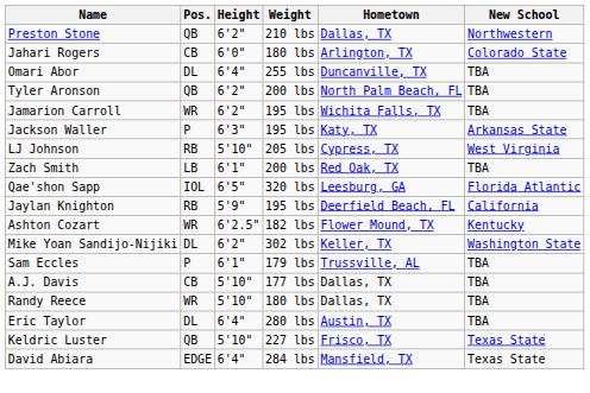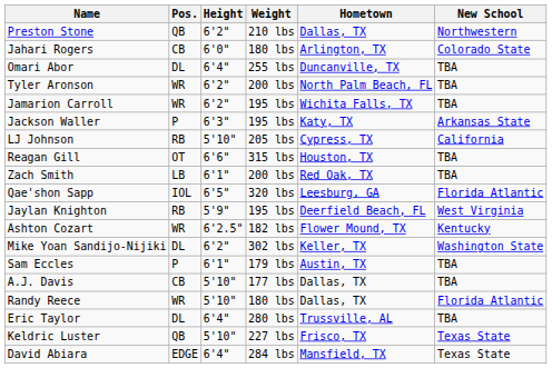 <table class="wikitable sortable">
 <tr>
 <th>Name</th>
 <th>Pos.</th>
 <th>Height</th>
 <th>Weight</th>
 <th>Hometown</th>
 <th class="unsortable">New School</th>
 </tr>
 <tr>
 <td><a href='#'>Preston Stone</a></td>
 <td>QB</td>
 <td>6'2"</td>
 <td>210 lbs</td>
 <td><a href='#'>Dallas, TX</a></td>
 <td><a href='#'>Northwestern</a></td>
 </tr>
 <tr>
 <td>Jahari Rogers</td>
 <td>CB</td>
 <td>6'0"</td>
 <td>180 lbs</td>
 <td><a href='#'>Arlington, TX</a></td>
 <td><a href='#'>Colorado State</a></td>
 </tr>
 <tr>
 <td>Omari Abor</td>
 <td>DL</td>
 <td>6'4"</td>
 <td>255 lbs</td>
 <td><a href='#'>Duncanville, TX</a></td>
 <td>TBA</td>
 </tr>
 <tr>
 <td>Tyler Aronson</td>
-<td>QB</td>
+<td>WR</td>
 <td>6'2"</td>
 <td>200 lbs</td>
 <td><a href='#'>North Palm Beach, FL</a></td>
 <td>TBA</td>
 </tr>
 <tr>
 <td>Jamarion Carroll</td>
 <td>WR</td>
 <td>6'2"</td>
 <td>195 lbs</td>
 <td><a href='#'>Wichita Falls, TX</a></td>
 <td>TBA</td>
 </tr>
 <tr>
 <td>Jackson Waller</td>
 <td>P</td>
 <td>6'3"</td>
 <td>195 lbs</td>
 <td><a href='#'>Katy, TX</a></td>
 <td><a href='#'>Arkansas State</a></td>
 </tr>
 <tr>
 <td>LJ Johnson</td>
 <td>RB</td>
 <td>5'10"</td>
 <td>205 lbs</td>
 <td><a href='#'>Cypress, TX</a></td>
-<td><a href='#'>West Virginia</a></td>
+<td><a href='#'>California</a></td>
+</tr>
+<tr>
+<td>Reagan Gill</td>
+<td>OT</td>
+<td>6'6"</td>
+<td>315 lbs</td>
+<td><a href='#'>Houston, TX</a></td>
+<td>TBA</td>
 </tr>
 <tr>
 <td>Zach Smith</td>
 <td>LB</td>
 <td>6'1"</td>
 <td>200 lbs</td>
 <td><a href='#'>Red Oak, TX</a></td>
 <td>TBA</td>
 </tr>
 <tr>
 <td>Qae'shon Sapp</td>
 <td>IOL</td>
 <td>6'5"</td>
 <td>320 lbs</td>
 <td><a href='#'>Leesburg, GA</a></td>
 <td><a href='#'>Florida Atlantic</a></td>
 </tr>
 <tr>
 <td>Jaylan Knighton</td>
 <td>RB</td>
 <td>5'9"</td>
 <td>195 lbs</td>
 <td><a href='#'>Deerfield Beach, FL</a></td>
-<td><a href='#'>California</a></td>
+<td><a href='#'>West Virginia</a></td>
 </tr>
 <tr>
 <td>Ashton Cozart</td>
 <td>WR</td>
 <td>6'2.5"</td>
 <td>182 lbs</td>
 <td><a href='#'>Flower Mound, TX</a></td>
 <td><a href='#'>Kentucky</a></td>
 </tr>
 <tr>
 <td>Mike Yoan Sandijo-Nijiki</td>
 <td>DL</td>
 <td>6'2"</td>
 <td>302 lbs</td>
 <td><a href='#'>Keller, TX</a></td>
 <td><a href='#'>Washington State</a></td>
 </tr>
 <tr>
 <td>Sam Eccles</td>
 <td>P</td>
 <td>6'1"</td>
 <td>179 lbs</td>
-<td><a href='#'>Trussville, AL</a></td>
+<td><a href='#'>Austin, TX</a></td>
 <td>TBA</td>
 </tr>
 <tr>
 <td>A.J. Davis</td>
 <td>CB</td>
 <td>5'10"</td>
 <td>177 lbs</td>
 <td>Dallas, TX</td>
 <td>TBA</td>
 </tr>
 <tr>
 <td>Randy Reece</td>
 <td>WR</td>
 <td>5'10"</td>
 <td>180 lbs</td>
 <td>Dallas, TX</td>
-<td>TBA</td>
+<td><a href='#'>Florida Atlantic</a></td>
 </tr>
 <tr>
 <td>Eric Taylor</td>
 <td>DL</td>
 <td>6'4"</td>
 <td>280 lbs</td>
-<td><a href='#'>Austin, TX</a></td>
+<td><a href='#'>Trussville, AL</a></td>
 <td>TBA</td>
 </tr>
 <tr>
 <td>Keldric Luster</td>
 <td>QB</td>
 <td>5'10"</td>
 <td>227 lbs</td>
 <td><a href='#'>Frisco, TX</a></td>
 <td><a href='#'>Texas State</a></td>
 </tr>
 <tr>
 <td>David Abiara</td>
 <td>EDGE</td>
 <td>6'4"</td>
 <td>284 lbs</td>
 <td><a href='#'>Mansfield, TX</a></td>
 <td>Texas State</td>
 </tr>
 </table>
